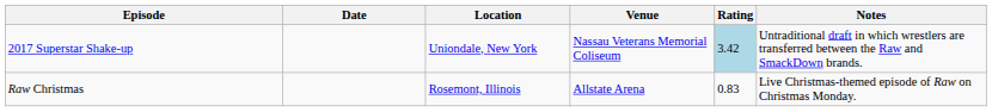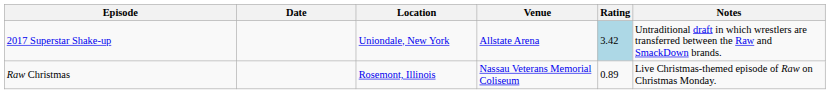 <table class="wikitable plainrowheaders sortable" style="width:100%;">
 <tr>
 <th style="width:29%;">Episode</th>
 <th style="width:15%;">Date</th>
 <th style="width:15%;">Location</th>
 <th style="width:15%;">Venue</th>
 <th style="width:2%;">Rating</th>
 <th style="width:99%;">Notes</th>
 </tr>
 <tr>
 <td><a href='#'>2017 Superstar Shake-up</a></td>
 <td></td>
 <td><a href='#'>Uniondale, New York</a></td>
-<td><a href='#'>Nassau Veterans Memorial Coliseum</a></td>
+<td><a href='#'>Allstate Arena</a></td>
 <td style="background: lightblue;">3.42</td>
 <td>Untraditional <a href='#'>draft</a> in which wrestlers are transferred between the <a href='#'>Raw</a> and <a href='#'>SmackDown</a> brands.</td>
 </tr>
 <tr>
 <td><em>Raw</em> Christmas</td>
 <td></td>
 <td><a href='#'>Rosemont, Illinois</a></td>
-<td><a href='#'>Allstate Arena</a></td>
-<td>0.83</td>
+<td><a href='#'>Nassau Veterans Memorial Coliseum</a></td>
+<td>0.89</td>
 <td>Live Christmas-themed episode of <em>Raw</em> on Christmas Monday.</td>
 </tr>
 </table>
